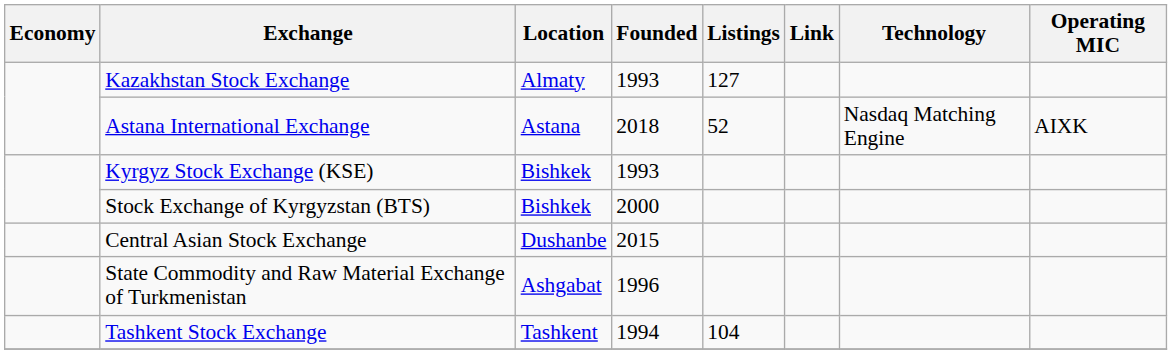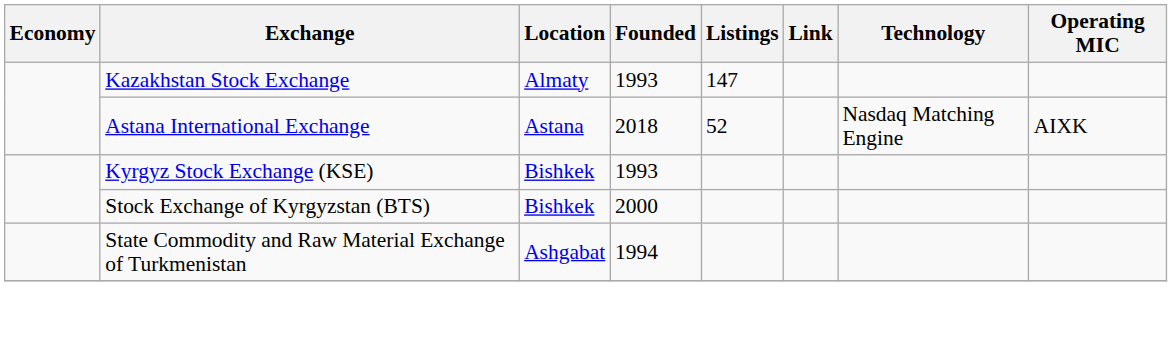 <table class="wikitable sortable static-row-numbers static-row-header-text">
 <tr>
 <th>Economy</th>
 <th>Exchange</th>
 <th>Location</th>
 <th>Founded</th>
 <th>Listings</th>
 <th>Link</th>
 <th>Technology</th>
 <th>Operating MIC</th>
 </tr>
 <tr>
 <td rowspan="2"></td>
 <td><a href='#'>Kazakhstan Stock Exchange</a></td>
 <td><a href='#'>Almaty</a></td>
 <td>1993</td>
-<td>127</td>
+<td>147</td>
 <td></td>
 <td></td>
 <td></td>
 </tr>
 <tr>
 <td><a href='#'>Astana International Exchange</a></td>
 <td><a href='#'>Astana</a></td>
 <td>2018</td>
 <td>52</td>
 <td></td>
 <td>Nasdaq Matching Engine</td>
 <td>AIXK</td>
 </tr>
 <tr>
 <td rowspan="2"></td>
 <td><a href='#'>Kyrgyz Stock Exchange</a> (KSE)</td>
 <td><a href='#'>Bishkek</a></td>
 <td>1993</td>
 <td></td>
 <td></td>
 <td></td>
 <td></td>
 </tr>
 <tr>
 <td>Stock Exchange of Kyrgyzstan (BTS)</td>
 <td><a href='#'>Bishkek</a></td>
 <td>2000</td>
 <td></td>
 <td></td>
 <td></td>
 <td></td>
 </tr>
 <tr>
 <td></td>
-<td>Central Asian Stock Exchange</td>
-<td><a href='#'>Dushanbe</a></td>
-<td>2015</td>
-<td></td>
-<td></td>
-<td></td>
-<td></td>
-</tr>
-<tr>
-<td></td>
 <td>State Commodity and Raw Material Exchange of Turkmenistan</td>
 <td><a href='#'>Ashgabat</a></td>
-<td>1996</td>
+<td>1994</td>
 <td></td>
-<td></td>
-<td></td>
-<td></td>
-</tr>
-<tr>
-<td></td>
-<td><a href='#'>Tashkent Stock Exchange</a></td>
-<td><a href='#'>Tashkent</a></td>
-<td>1994</td>
-<td>104</td>
 <td></td>
 <td></td>
 <td></td>
 </tr>
 <tr>
 </tr>
 </table>
